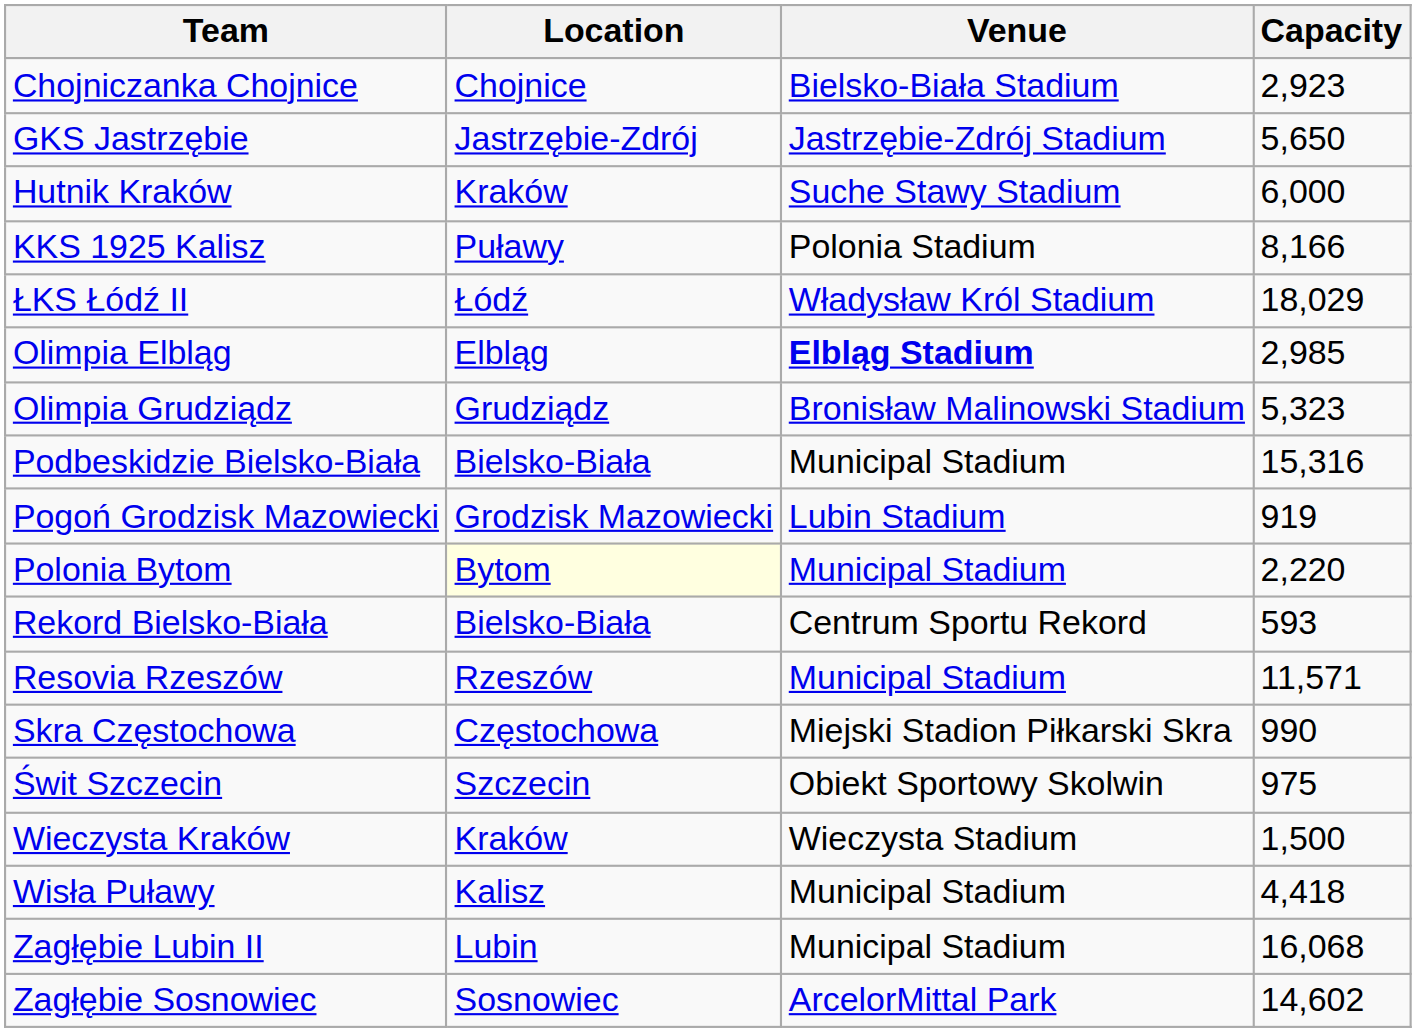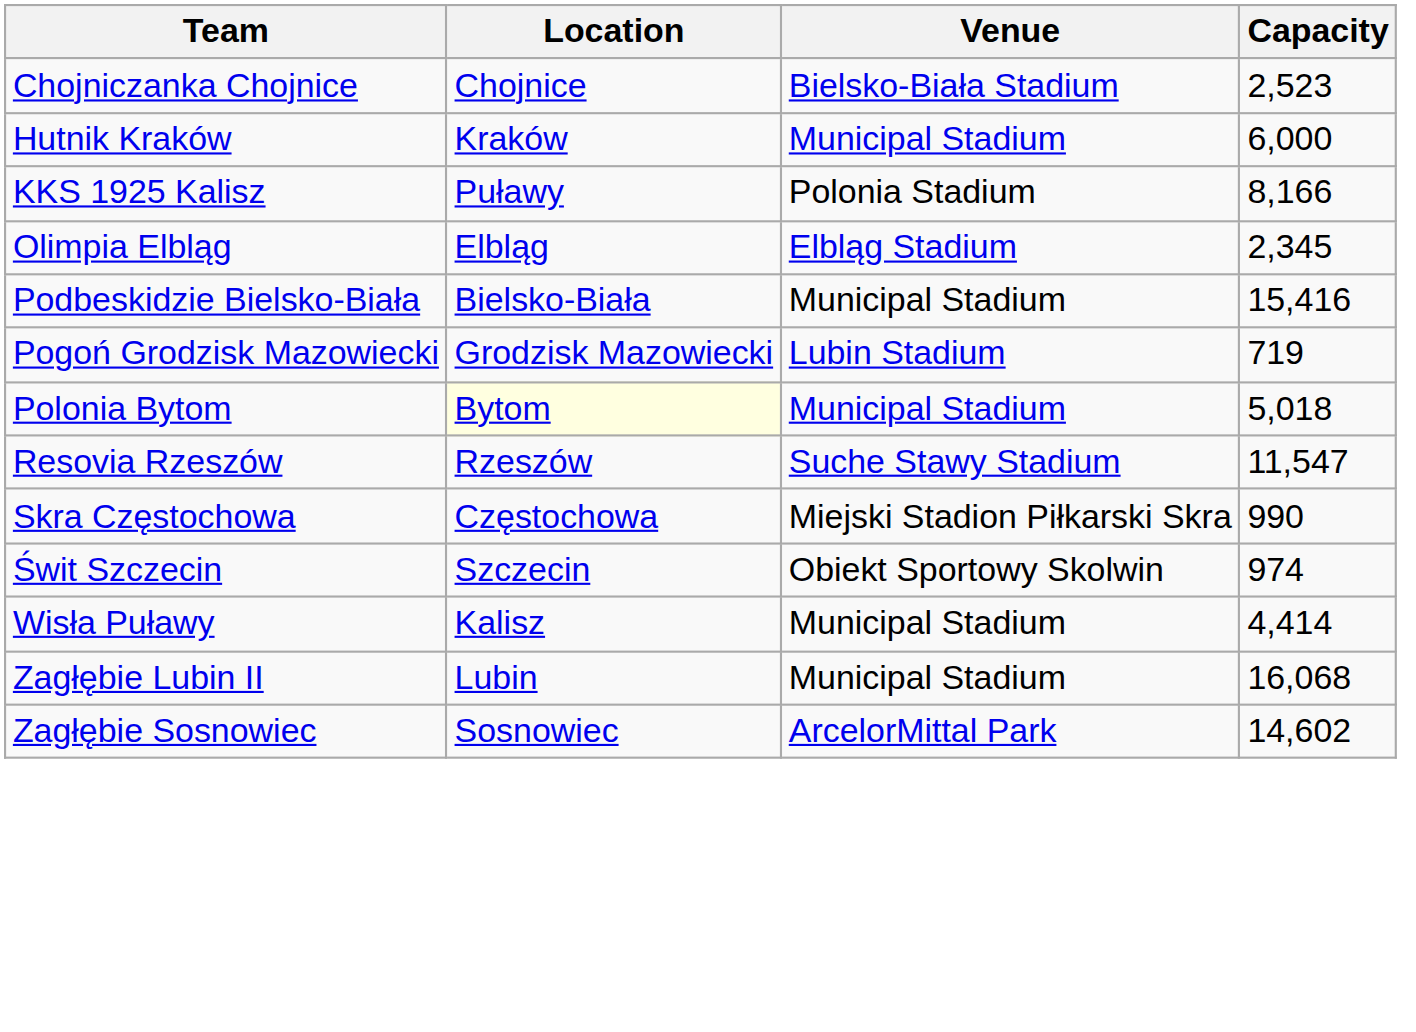 <table class="wikitable sortable" style="text-align: left;">
 <tr>
 <th>Team</th>
 <th>Location</th>
 <th>Venue</th>
 <th>Capacity</th>
 </tr>
 <tr>
 <td><a href='#'>Chojniczanka Chojnice</a></td>
 <td><a href='#'>Chojnice</a></td>
 <td><a href='#'>Bielsko-Biała Stadium</a></td>
-<td>2,923</td>
-</tr>
-<tr>
-<td><a href='#'>GKS Jastrzębie</a></td>
-<td><a href='#'>Jastrzębie-Zdrój</a></td>
-<td><a href='#'>Jastrzębie-Zdrój Stadium</a></td>
-<td>5,650</td>
+<td>2,523</td>
 </tr>
 <tr>
 <td><a href='#'>Hutnik Kraków</a></td>
 <td><a href='#'>Kraków</a></td>
-<td><a href='#'>Suche Stawy Stadium</a></td>
+<td><a href='#'>Municipal Stadium</a></td>
 <td>6,000</td>
 </tr>
 <tr>
 <td><a href='#'>KKS 1925 Kalisz</a></td>
 <td><a href='#'>Puławy</a></td>
 <td>Polonia Stadium</td>
 <td>8,166</td>
 </tr>
 <tr>
-<td><a href='#'>ŁKS Łódź II</a></td>
-<td><a href='#'>Łódź</a></td>
-<td><a href='#'>Władysław Król Stadium</a></td>
-<td>18,029</td>
-</tr>
-<tr>
 <td><a href='#'>Olimpia Elbląg</a></td>
 <td><a href='#'>Elbląg</a></td>
-<td><strong><a href='#'>Elbląg Stadium</a></strong></td>
-<td>2,985</td>
-</tr>
-<tr>
-<td><a href='#'>Olimpia Grudziądz</a></td>
-<td><a href='#'>Grudziądz</a></td>
-<td><a href='#'>Bronisław Malinowski Stadium</a></td>
-<td>5,323</td>
+<td><a href='#'>Elbląg Stadium</a></td>
+<td>2,345</td>
 </tr>
 <tr>
 <td><a href='#'>Podbeskidzie Bielsko-Biała</a></td>
 <td><a href='#'>Bielsko-Biała</a></td>
 <td>Municipal Stadium</td>
-<td>15,316</td>
+<td>15,416</td>
 </tr>
 <tr>
 <td><a href='#'>Pogoń Grodzisk Mazowiecki</a></td>
 <td><a href='#'>Grodzisk Mazowiecki</a></td>
 <td><a href='#'>Lubin Stadium</a></td>
-<td>919</td>
+<td>719</td>
 </tr>
 <tr>
 <td><a href='#'>Polonia Bytom</a></td>
 <td style="background: lightyellow;"><a href='#'>Bytom</a></td>
 <td><a href='#'>Municipal Stadium</a></td>
-<td>2,220</td>
-</tr>
-<tr>
-<td><a href='#'>Rekord Bielsko-Biała</a></td>
-<td><a href='#'>Bielsko-Biała</a></td>
-<td>Centrum Sportu Rekord</td>
-<td>593</td>
+<td>5,018</td>
 </tr>
 <tr>
 <td><a href='#'>Resovia Rzeszów</a></td>
 <td><a href='#'>Rzeszów</a></td>
-<td><a href='#'>Municipal Stadium</a></td>
-<td>11,571</td>
+<td><a href='#'>Suche Stawy Stadium</a></td>
+<td>11,547</td>
 </tr>
 <tr>
 <td><a href='#'>Skra Częstochowa</a></td>
 <td><a href='#'>Częstochowa</a></td>
 <td>Miejski Stadion Piłkarski Skra</td>
 <td>990</td>
 </tr>
 <tr>
 <td><a href='#'>Świt Szczecin</a></td>
 <td><a href='#'>Szczecin</a></td>
 <td>Obiekt Sportowy Skolwin</td>
-<td>975</td>
-</tr>
-<tr>
-<td><a href='#'>Wieczysta Kraków</a></td>
-<td><a href='#'>Kraków</a></td>
-<td>Wieczysta Stadium</td>
-<td>1,500</td>
+<td>974</td>
 </tr>
 <tr>
 <td><a href='#'>Wisła Puławy</a></td>
 <td><a href='#'>Kalisz</a></td>
 <td>Municipal Stadium</td>
-<td>4,418</td>
+<td>4,414</td>
 </tr>
 <tr>
 <td><a href='#'>Zagłębie Lubin II</a></td>
 <td><a href='#'>Lubin</a></td>
 <td>Municipal Stadium</td>
 <td>16,068</td>
 </tr>
 <tr>
 <td><a href='#'>Zagłębie Sosnowiec</a></td>
 <td><a href='#'>Sosnowiec</a></td>
 <td><a href='#'>ArcelorMittal Park</a></td>
 <td>14,602</td>
 </tr>
 </table>
